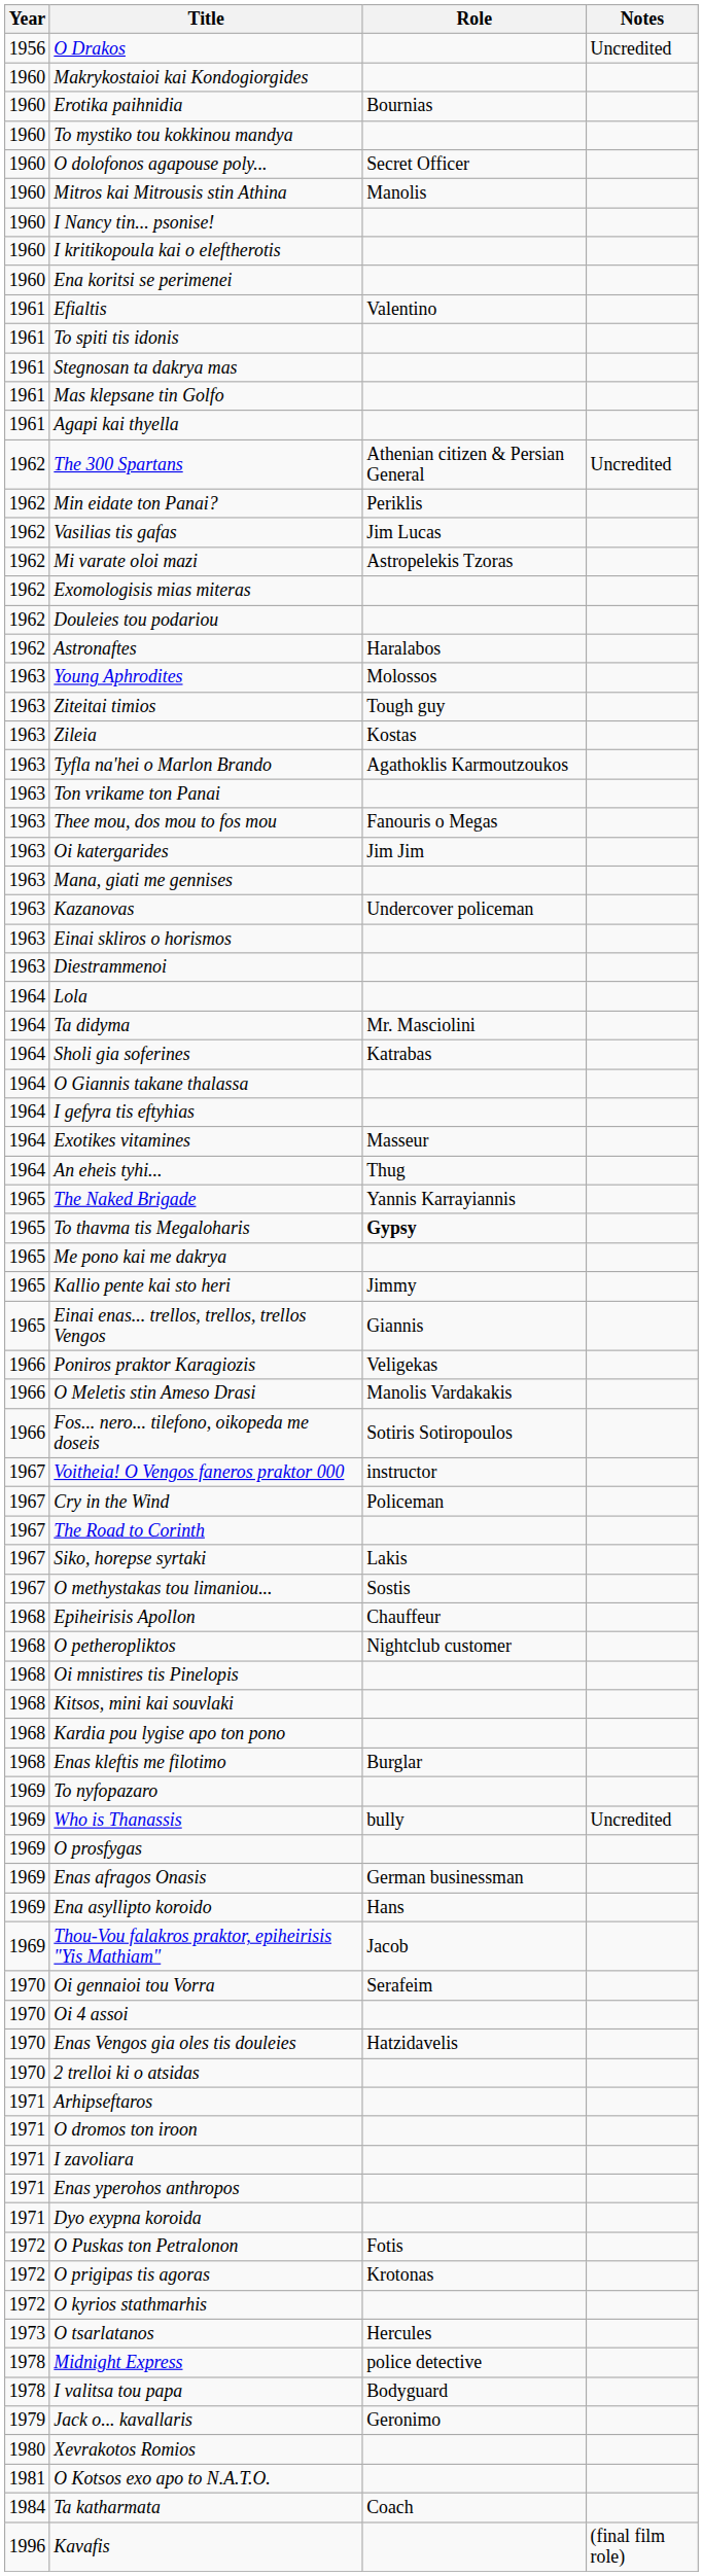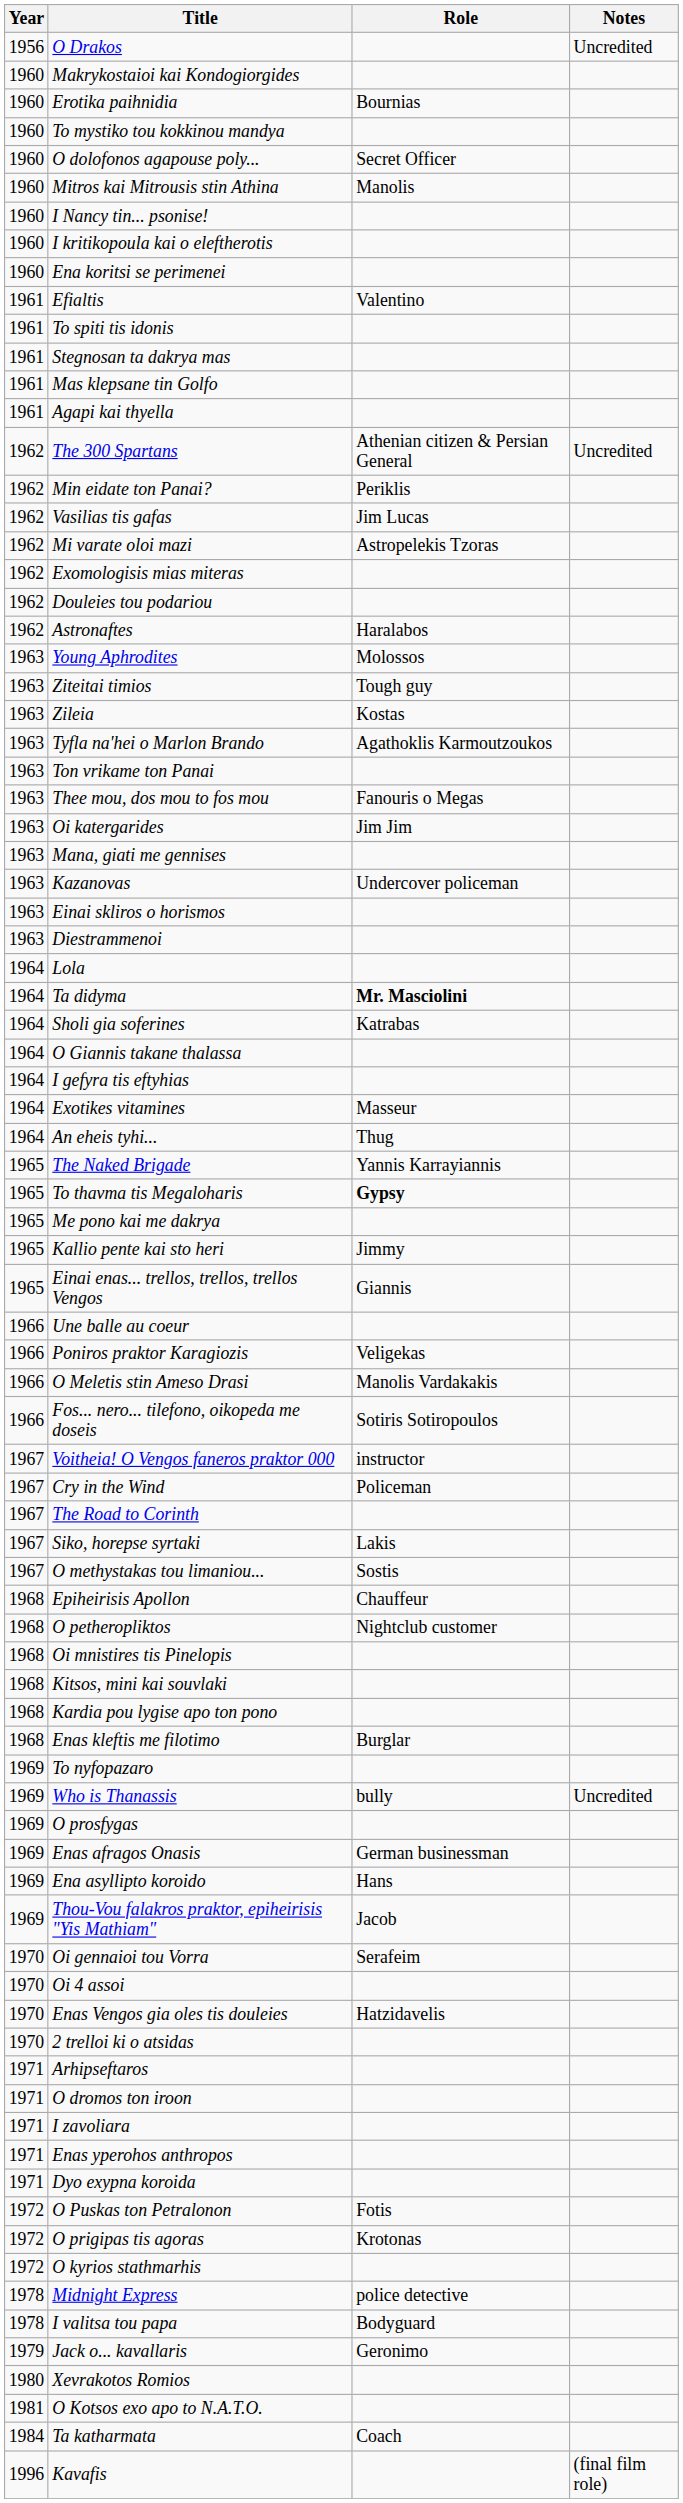 <table class="wikitable sortable">
 <tr>
 <th>Year</th>
 <th>Title</th>
 <th>Role</th>
 <th class="unsortable">Notes</th>
 </tr>
 <tr>
 <td>1956</td>
 <td><em><a href='#'>O Drakos</a></em></td>
 <td></td>
 <td>Uncredited</td>
 </tr>
 <tr>
 <td>1960</td>
 <td><em>Makrykostaioi kai Kondogiorgides</em></td>
 <td></td>
 <td></td>
 </tr>
 <tr>
 <td>1960</td>
 <td><em>Erotika paihnidia</em></td>
 <td>Bournias</td>
 <td></td>
 </tr>
 <tr>
 <td>1960</td>
 <td><em>To mystiko tou kokkinou mandya</em></td>
 <td></td>
 <td></td>
 </tr>
 <tr>
 <td>1960</td>
 <td><em>O dolofonos agapouse poly...</em></td>
 <td>Secret Officer</td>
 <td></td>
 </tr>
 <tr>
 <td>1960</td>
 <td><em>Mitros kai Mitrousis stin Athina</em></td>
 <td>Manolis</td>
 <td></td>
 </tr>
 <tr>
 <td>1960</td>
 <td><em>I Nancy tin... psonise!</em></td>
 <td></td>
 <td></td>
 </tr>
 <tr>
 <td>1960</td>
 <td><em>I kritikopoula kai o eleftherotis</em></td>
 <td></td>
 <td></td>
 </tr>
 <tr>
 <td>1960</td>
 <td><em>Ena koritsi se perimenei</em></td>
 <td></td>
 <td></td>
 </tr>
 <tr>
 <td>1961</td>
 <td><em>Efialtis</em></td>
 <td>Valentino</td>
 <td></td>
 </tr>
 <tr>
 <td>1961</td>
 <td><em>To spiti tis idonis</em></td>
 <td></td>
 <td></td>
 </tr>
 <tr>
 <td>1961</td>
 <td><em>Stegnosan ta dakrya mas</em></td>
 <td></td>
 <td></td>
 </tr>
 <tr>
 <td>1961</td>
 <td><em>Mas klepsane tin Golfo</em></td>
 <td></td>
 <td></td>
 </tr>
 <tr>
 <td>1961</td>
 <td><em>Agapi kai thyella</em></td>
 <td></td>
 <td></td>
 </tr>
 <tr>
 <td>1962</td>
 <td><em><a href='#'>The 300 Spartans</a></em></td>
 <td>Athenian citizen & Persian General</td>
 <td>Uncredited</td>
 </tr>
 <tr>
 <td>1962</td>
 <td><em>Min eidate ton Panai?</em></td>
 <td>Periklis</td>
 <td></td>
 </tr>
 <tr>
 <td>1962</td>
 <td><em>Vasilias tis gafas</em></td>
 <td>Jim Lucas</td>
 <td></td>
 </tr>
 <tr>
 <td>1962</td>
 <td><em>Mi varate oloi mazi</em></td>
 <td>Astropelekis Tzoras</td>
 <td></td>
 </tr>
 <tr>
 <td>1962</td>
 <td><em>Exomologisis mias miteras</em></td>
 <td></td>
 <td></td>
 </tr>
 <tr>
 <td>1962</td>
 <td><em>Douleies tou podariou</em></td>
 <td></td>
 <td></td>
 </tr>
 <tr>
 <td>1962</td>
 <td><em>Astronaftes</em></td>
 <td>Haralabos</td>
 <td></td>
 </tr>
 <tr>
 <td>1963</td>
 <td><em><a href='#'>Young Aphrodites</a></em></td>
 <td>Molossos</td>
 <td></td>
 </tr>
 <tr>
 <td>1963</td>
 <td><em>Ziteitai timios</em></td>
 <td>Tough guy</td>
 <td></td>
 </tr>
 <tr>
 <td>1963</td>
 <td><em>Zileia</em></td>
 <td>Kostas</td>
 <td></td>
 </tr>
 <tr>
 <td>1963</td>
 <td><em>Tyfla na'hei o Marlon Brando</em></td>
 <td>Agathoklis Karmoutzoukos</td>
 <td></td>
 </tr>
 <tr>
 <td>1963</td>
 <td><em>Ton vrikame ton Panai</em></td>
 <td></td>
 <td></td>
 </tr>
 <tr>
 <td>1963</td>
 <td><em>Thee mou, dos mou to fos mou</em></td>
 <td>Fanouris o Megas</td>
 <td></td>
 </tr>
 <tr>
 <td>1963</td>
 <td><em>Oi katergarides</em></td>
 <td>Jim Jim</td>
 <td></td>
 </tr>
 <tr>
 <td>1963</td>
 <td><em>Mana, giati me gennises</em></td>
 <td></td>
 <td></td>
 </tr>
 <tr>
 <td>1963</td>
 <td><em>Kazanovas</em></td>
 <td>Undercover policeman</td>
 <td></td>
 </tr>
 <tr>
 <td>1963</td>
 <td><em>Einai skliros o horismos</em></td>
 <td></td>
 <td></td>
 </tr>
 <tr>
 <td>1963</td>
 <td><em>Diestrammenoi</em></td>
 <td></td>
 <td></td>
 </tr>
 <tr>
 <td>1964</td>
 <td><em>Lola</em></td>
 <td></td>
 <td></td>
 </tr>
 <tr>
 <td>1964</td>
 <td><em>Ta didyma</em></td>
-<td>Mr. Masciolini</td>
+<td><strong>Mr. Masciolini</strong></td>
 <td></td>
 </tr>
 <tr>
 <td>1964</td>
 <td><em>Sholi gia soferines</em></td>
 <td>Katrabas</td>
 <td></td>
 </tr>
 <tr>
 <td>1964</td>
 <td><em>O Giannis takane thalassa</em></td>
 <td></td>
 <td></td>
 </tr>
 <tr>
 <td>1964</td>
 <td><em>I gefyra tis eftyhias</em></td>
 <td></td>
 <td></td>
 </tr>
 <tr>
 <td>1964</td>
 <td><em>Exotikes vitamines</em></td>
 <td>Masseur</td>
 <td></td>
 </tr>
 <tr>
 <td>1964</td>
 <td><em>An eheis tyhi...</em></td>
 <td>Thug</td>
 <td></td>
 </tr>
 <tr>
 <td>1965</td>
 <td><em><a href='#'>The Naked Brigade</a></em></td>
 <td>Yannis Karrayiannis</td>
 <td></td>
 </tr>
 <tr>
 <td>1965</td>
 <td><em>To thavma tis Megaloharis</em></td>
 <td><strong>Gypsy</strong></td>
 <td></td>
 </tr>
 <tr>
 <td>1965</td>
 <td><em>Me pono kai me dakrya</em></td>
 <td></td>
 <td></td>
 </tr>
 <tr>
 <td>1965</td>
 <td><em>Kallio pente kai sto heri</em></td>
 <td>Jimmy</td>
 <td></td>
 </tr>
 <tr>
 <td>1965</td>
 <td><em>Einai enas... trellos, trellos, trellos Vengos</em></td>
 <td>Giannis</td>
+<td></td>
+</tr>
+<tr>
+<td>1966</td>
+<td><em>Une balle au coeur</em></td>
+<td></td>
 <td></td>
 </tr>
 <tr>
 <td>1966</td>
 <td><em>Poniros praktor Karagiozis</em></td>
 <td>Veligekas</td>
 <td></td>
 </tr>
 <tr>
 <td>1966</td>
 <td><em>O Meletis stin Ameso Drasi</em></td>
 <td>Manolis Vardakakis</td>
 <td></td>
 </tr>
 <tr>
 <td>1966</td>
 <td><em>Fos... nero... tilefono, oikopeda me doseis</em></td>
 <td>Sotiris Sotiropoulos</td>
 <td></td>
 </tr>
 <tr>
 <td>1967</td>
 <td><em><a href='#'>Voitheia! O Vengos faneros praktor 000</a></em></td>
 <td>instructor</td>
 <td></td>
 </tr>
 <tr>
 <td>1967</td>
 <td><em>Cry in the Wind</em></td>
 <td>Policeman</td>
 <td></td>
 </tr>
 <tr>
 <td>1967</td>
 <td><em><a href='#'>The Road to Corinth</a></em></td>
 <td></td>
 <td></td>
 </tr>
 <tr>
 <td>1967</td>
 <td><em>Siko, horepse syrtaki</em></td>
 <td>Lakis</td>
 <td></td>
 </tr>
 <tr>
 <td>1967</td>
 <td><em>O methystakas tou limaniou...</em></td>
 <td>Sostis</td>
 <td></td>
 </tr>
 <tr>
 <td>1968</td>
 <td><em>Epiheirisis Apollon</em></td>
 <td>Chauffeur</td>
 <td></td>
 </tr>
 <tr>
 <td>1968</td>
 <td><em>O petheropliktos</em></td>
 <td>Nightclub customer</td>
 <td></td>
 </tr>
 <tr>
 <td>1968</td>
 <td><em>Oi mnistires tis Pinelopis</em></td>
 <td></td>
 <td></td>
 </tr>
 <tr>
 <td>1968</td>
 <td><em>Kitsos, mini kai souvlaki</em></td>
 <td></td>
 <td></td>
 </tr>
 <tr>
 <td>1968</td>
 <td><em>Kardia pou lygise apo ton pono</em></td>
 <td></td>
 <td></td>
 </tr>
 <tr>
 <td>1968</td>
 <td><em>Enas kleftis me filotimo</em></td>
 <td>Burglar</td>
 <td></td>
 </tr>
 <tr>
 <td>1969</td>
 <td><em>To nyfopazaro</em></td>
 <td></td>
 <td></td>
 </tr>
 <tr>
 <td>1969</td>
 <td><em><a href='#'>Who is Thanassis</a></em></td>
 <td>bully</td>
 <td>Uncredited</td>
 </tr>
 <tr>
 <td>1969</td>
 <td><em>O prosfygas</em></td>
 <td></td>
 <td></td>
 </tr>
 <tr>
 <td>1969</td>
 <td><em>Enas afragos Onasis</em></td>
 <td>German businessman</td>
 <td></td>
 </tr>
 <tr>
 <td>1969</td>
 <td><em>Ena asyllipto koroido</em></td>
 <td>Hans</td>
 <td></td>
 </tr>
 <tr>
 <td>1969</td>
 <td><em><a href='#'>Thou-Vou falakros praktor, epiheirisis "Yis Mathiam"</a></em></td>
 <td>Jacob</td>
 <td></td>
 </tr>
 <tr>
 <td>1970</td>
 <td><em>Oi gennaioi tou Vorra</em></td>
 <td>Serafeim</td>
 <td></td>
 </tr>
 <tr>
 <td>1970</td>
 <td><em>Oi 4 assoi</em></td>
 <td></td>
 <td></td>
 </tr>
 <tr>
 <td>1970</td>
 <td><em>Enas Vengos gia oles tis douleies</em></td>
 <td>Hatzidavelis</td>
 <td></td>
 </tr>
 <tr>
 <td>1970</td>
 <td><em>2 trelloi ki o atsidas</em></td>
 <td></td>
 <td></td>
 </tr>
 <tr>
 <td>1971</td>
 <td><em>Arhipseftaros</em></td>
 <td></td>
 <td></td>
 </tr>
 <tr>
 <td>1971</td>
 <td><em>O dromos ton iroon</em></td>
 <td></td>
 <td></td>
 </tr>
 <tr>
 <td>1971</td>
 <td><em>I zavoliara</em></td>
 <td></td>
 <td></td>
 </tr>
 <tr>
 <td>1971</td>
 <td><em>Enas yperohos anthropos</em></td>
 <td></td>
 <td></td>
 </tr>
 <tr>
 <td>1971</td>
 <td><em>Dyo exypna koroida</em></td>
 <td></td>
 <td></td>
 </tr>
 <tr>
 <td>1972</td>
 <td><em>O Puskas ton Petralonon</em></td>
 <td>Fotis</td>
 <td></td>
 </tr>
 <tr>
 <td>1972</td>
 <td><em>O prigipas tis agoras</em></td>
 <td>Krotonas</td>
 <td></td>
 </tr>
 <tr>
 <td>1972</td>
 <td><em>O kyrios stathmarhis</em></td>
 <td></td>
 <td></td>
 </tr>
 <tr>
-<td>1973</td>
-<td><em>O tsarlatanos</em></td>
-<td>Hercules</td>
-<td></td>
-</tr>
-<tr>
 <td>1978</td>
 <td><em><a href='#'>Midnight Express</a></em> </td>
 <td>police detective</td>
 <td></td>
 </tr>
 <tr>
 <td>1978</td>
 <td><em>I valitsa tou papa</em></td>
 <td>Bodyguard</td>
 <td></td>
 </tr>
 <tr>
 <td>1979</td>
 <td><em>Jack o... kavallaris</em></td>
 <td>Geronimo</td>
 <td></td>
 </tr>
 <tr>
 <td>1980</td>
 <td><em>Xevrakotos Romios</em></td>
 <td></td>
 <td></td>
 </tr>
 <tr>
 <td>1981</td>
 <td><em>O Kotsos exo apo to N.A.T.O.</em></td>
 <td></td>
 <td></td>
 </tr>
 <tr>
 <td>1984</td>
 <td><em>Ta katharmata</em></td>
 <td>Coach</td>
 <td></td>
 </tr>
 <tr>
 <td>1996</td>
 <td><em>Kavafis</em></td>
 <td></td>
 <td>(final film role)</td>
 </tr>
 </table>
